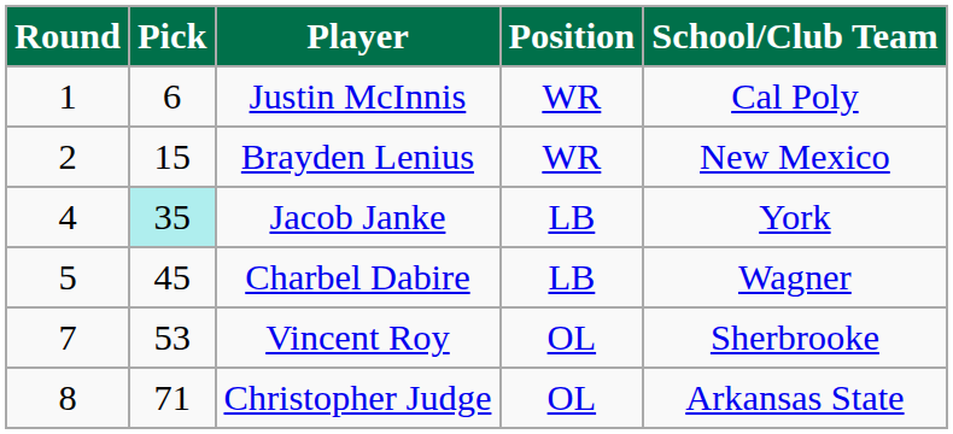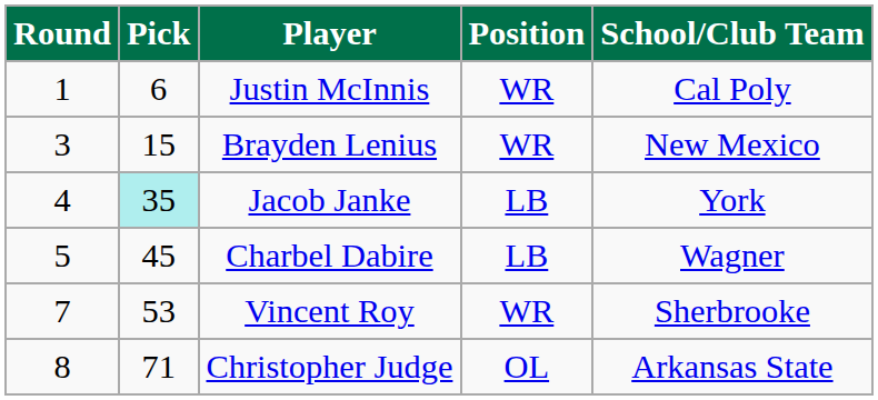 <table class="wikitable" style="font-size: 95%;">
 <tr>
 <th style="background:#00704A;color:White;">Round</th>
 <th style="background:#00704A;color:White;">Pick</th>
 <th style="background:#00704A;color:White;">Player</th>
 <th style="background:#00704A;color:White;">Position</th>
 <th style="background:#00704A;color:White;">School/Club Team</th>
 </tr>
 <tr align="center">
 <td>1</td>
 <td>6</td>
 <td><a href='#'>Justin McInnis</a></td>
 <td><a href='#'>WR</a></td>
 <td><a href='#'>Cal Poly</a></td>
 </tr>
 <tr align="center">
-<td>2</td>
+<td>3</td>
 <td>15</td>
 <td><a href='#'>Brayden Lenius</a></td>
 <td><a href='#'>WR</a></td>
 <td><a href='#'>New Mexico</a></td>
 </tr>
 <tr align="center">
 <td>4</td>
 <td style="background: paleturquoise;">35</td>
 <td><a href='#'>Jacob Janke</a></td>
 <td><a href='#'>LB</a></td>
 <td><a href='#'>York</a></td>
 </tr>
 <tr align="center">
 <td>5</td>
 <td>45</td>
 <td><a href='#'>Charbel Dabire</a></td>
 <td><a href='#'>LB</a></td>
 <td><a href='#'>Wagner</a></td>
 </tr>
 <tr align="center">
 <td>7</td>
 <td>53</td>
 <td><a href='#'>Vincent Roy</a></td>
-<td><a href='#'>OL</a></td>
+<td><a href='#'>WR</a></td>
 <td><a href='#'>Sherbrooke</a></td>
 </tr>
 <tr align="center">
 <td>8</td>
 <td>71</td>
 <td><a href='#'>Christopher Judge</a></td>
 <td><a href='#'>OL</a></td>
 <td><a href='#'>Arkansas State</a></td>
 </tr>
 <tr>
 </tr>
 </table>
